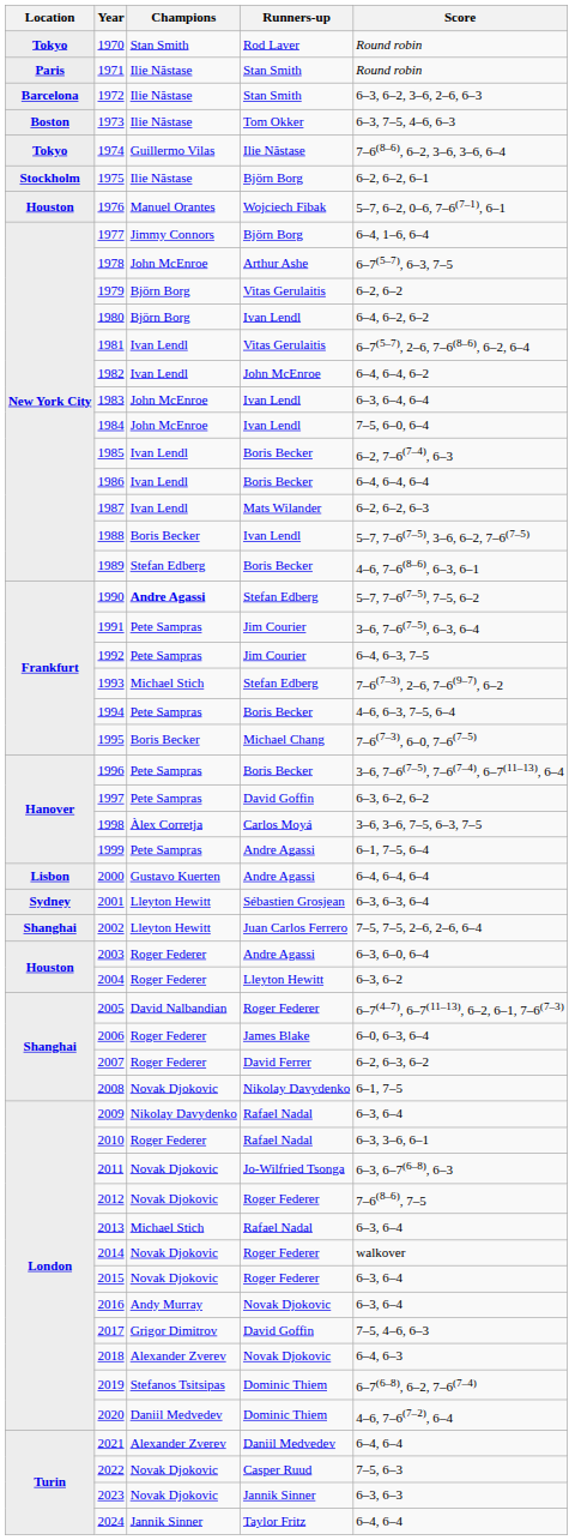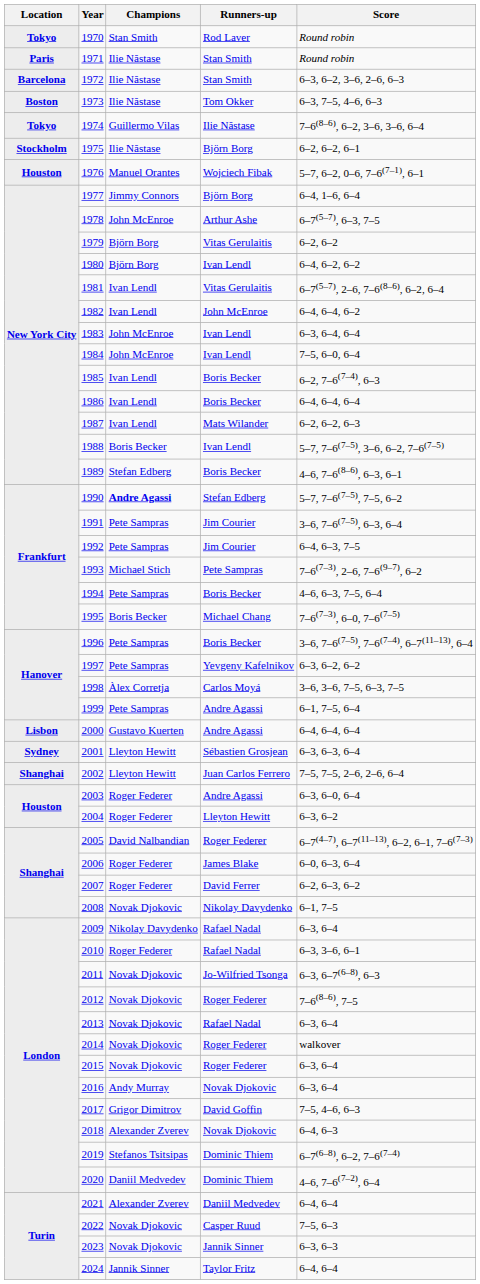 <table class="wikitable sortable" style="font-size:1.00em; line-height:1.5em;">
 <tr>
 <th>Location</th>
 <th>Year</th>
 <th>Champions</th>
 <th>Runners-up</th>
 <th>Score</th>
 </tr>
 <tr>
 <th rowspan="1" style="background:#ededed"><a href='#'>Tokyo</a></th>
 <td><a href='#'>1970</a></td>
 <td> <a href='#'>Stan Smith</a> </td>
 <td> <a href='#'>Rod Laver</a></td>
 <td><em>Round robin</em></td>
 </tr>
 <tr>
 <th rowspan="1" style="background:#ededed"><a href='#'>Paris</a></th>
 <td><a href='#'>1971</a></td>
 <td> <a href='#'>Ilie Năstase</a> </td>
 <td> <a href='#'>Stan Smith</a></td>
 <td><em>Round robin</em></td>
 </tr>
 <tr>
 <th rowspan="1" style="background:#ededed"><a href='#'>Barcelona</a></th>
 <td><a href='#'>1972</a></td>
 <td> <a href='#'>Ilie Năstase</a> </td>
 <td> <a href='#'>Stan Smith</a></td>
 <td>6–3, 6–2, 3–6, 2–6, 6–3</td>
 </tr>
 <tr>
 <th rowspan="1" style="background:#ededed"><a href='#'>Boston</a></th>
 <td><a href='#'>1973</a></td>
 <td> <a href='#'>Ilie Năstase</a> </td>
 <td> <a href='#'>Tom Okker</a></td>
 <td>6–3, 7–5, 4–6, 6–3</td>
 </tr>
 <tr>
 <th rowspan="1" style="background:#ededed"><a href='#'>Tokyo</a></th>
 <td><a href='#'>1974</a></td>
 <td> <a href='#'>Guillermo Vilas</a> </td>
 <td> <a href='#'>Ilie Năstase</a></td>
 <td>7–6<sup>(8–6)</sup>, 6–2, 3–6, 3–6, 6–4</td>
 </tr>
 <tr>
 <th rowspan="1" style="background:#ededed"><a href='#'>Stockholm</a></th>
 <td><a href='#'>1975</a></td>
 <td> <a href='#'>Ilie Năstase</a> </td>
 <td> <a href='#'>Björn Borg</a></td>
 <td>6–2, 6–2, 6–1</td>
 </tr>
 <tr>
 <th rowspan="1" style="background:#ededed"><a href='#'>Houston</a></th>
 <td><a href='#'>1976</a></td>
 <td> <a href='#'>Manuel Orantes</a>  </td>
 <td> <a href='#'>Wojciech Fibak</a></td>
 <td>5–7, 6–2, 0–6, 7–6<sup>(7–1)</sup>, 6–1</td>
 </tr>
 <tr>
 <th rowspan="13" style="background:#ededed"><a href='#'>New York City</a></th>
 <td><a href='#'>1977</a></td>
 <td> <a href='#'>Jimmy Connors</a>  </td>
 <td> <a href='#'>Björn Borg</a></td>
 <td>6–4, 1–6, 6–4</td>
 </tr>
 <tr>
 <td><a href='#'>1978</a></td>
 <td> <a href='#'>John McEnroe</a> </td>
 <td> <a href='#'>Arthur Ashe</a></td>
 <td>6–7<sup>(5–7)</sup>, 6–3, 7–5</td>
 </tr>
 <tr>
 <td><a href='#'>1979</a></td>
 <td> <a href='#'>Björn Borg</a> </td>
 <td> <a href='#'>Vitas Gerulaitis</a></td>
 <td>6–2, 6–2</td>
 </tr>
 <tr>
 <td><a href='#'>1980</a></td>
 <td> <a href='#'>Björn Borg</a> </td>
 <td> <a href='#'>Ivan Lendl</a></td>
 <td>6–4, 6–2, 6–2</td>
 </tr>
 <tr>
 <td><a href='#'>1981</a></td>
 <td> <a href='#'>Ivan Lendl</a> </td>
 <td> <a href='#'>Vitas Gerulaitis</a></td>
 <td>6–7<sup>(5–7)</sup>, 2–6, 7–6<sup>(8–6)</sup>, 6–2, 6–4</td>
 </tr>
 <tr>
 <td><a href='#'>1982</a></td>
 <td> <a href='#'>Ivan Lendl</a> </td>
 <td> <a href='#'>John McEnroe</a></td>
 <td>6–4, 6–4, 6–2</td>
 </tr>
 <tr>
 <td><a href='#'>1983</a></td>
 <td> <a href='#'>John McEnroe</a> </td>
 <td> <a href='#'>Ivan Lendl</a></td>
 <td>6–3, 6–4, 6–4</td>
 </tr>
 <tr>
 <td><a href='#'>1984</a></td>
 <td> <a href='#'>John McEnroe</a> </td>
 <td> <a href='#'>Ivan Lendl</a></td>
 <td>7–5, 6–0, 6–4</td>
 </tr>
 <tr>
 <td><a href='#'>1985</a></td>
 <td> <a href='#'>Ivan Lendl</a> </td>
 <td> <a href='#'>Boris Becker</a></td>
 <td>6–2, 7–6<sup>(7–4)</sup>, 6–3</td>
 </tr>
 <tr>
 <td><a href='#'>1986</a></td>
 <td> <a href='#'>Ivan Lendl</a> </td>
 <td> <a href='#'>Boris Becker</a></td>
 <td>6–4, 6–4, 6–4</td>
 </tr>
 <tr>
 <td><a href='#'>1987</a></td>
 <td> <a href='#'>Ivan Lendl</a> </td>
 <td> <a href='#'>Mats Wilander</a></td>
 <td>6–2, 6–2, 6–3</td>
 </tr>
 <tr>
 <td><a href='#'>1988</a></td>
 <td> <a href='#'>Boris Becker</a> </td>
 <td> <a href='#'>Ivan Lendl</a></td>
 <td>5–7, 7–6<sup>(7–5)</sup>, 3–6, 6–2, 7–6<sup>(7–5)</sup></td>
 </tr>
 <tr>
 <td><a href='#'>1989</a></td>
 <td> <a href='#'>Stefan Edberg</a> </td>
 <td> <a href='#'>Boris Becker</a></td>
 <td>4–6, 7–6<sup>(8–6)</sup>, 6–3, 6–1</td>
 </tr>
 <tr>
 <th rowspan="6" style="background:#ededed"><a href='#'>Frankfurt</a></th>
 <td><a href='#'>1990</a></td>
 <td><strong> <a href='#'>Andre Agassi</a> </strong></td>
 <td> <a href='#'>Stefan Edberg</a></td>
 <td>5–7, 7–6<sup>(7–5)</sup>, 7–5, 6–2</td>
 </tr>
 <tr>
 <td><a href='#'>1991</a></td>
 <td> <a href='#'>Pete Sampras</a> </td>
 <td> <a href='#'>Jim Courier</a></td>
 <td>3–6, 7–6<sup>(7–5)</sup>, 6–3, 6–4</td>
 </tr>
 <tr>
 <td><a href='#'>1992</a></td>
 <td> <a href='#'>Pete Sampras</a> </td>
 <td> <a href='#'>Jim Courier</a></td>
 <td>6–4, 6–3, 7–5</td>
 </tr>
 <tr>
 <td><a href='#'>1993</a></td>
 <td> <a href='#'>Michael Stich</a> </td>
-<td> <a href='#'>Stefan Edberg</a></td>
+<td> <a href='#'>Pete Sampras</a></td>
 <td>7–6<sup>(7–3)</sup>, 2–6, 7–6<sup>(9–7)</sup>, 6–2</td>
 </tr>
 <tr>
 <td><a href='#'>1994</a></td>
 <td> <a href='#'>Pete Sampras</a> </td>
 <td> <a href='#'>Boris Becker</a></td>
 <td>4–6, 6–3, 7–5, 6–4</td>
 </tr>
 <tr>
 <td><a href='#'>1995</a></td>
 <td> <a href='#'>Boris Becker</a> </td>
 <td> <a href='#'>Michael Chang</a></td>
 <td>7–6<sup>(7–3)</sup>, 6–0, 7–6<sup>(7–5)</sup></td>
 </tr>
 <tr>
 <th rowspan="4" style="background:#ededed"><a href='#'>Hanover</a></th>
 <td><a href='#'>1996</a></td>
 <td> <a href='#'>Pete Sampras</a> </td>
 <td> <a href='#'>Boris Becker</a></td>
 <td>3–6, 7–6<sup>(7–5)</sup>, 7–6<sup>(7–4)</sup>, 6–7<sup>(11–13)</sup>, 6–4</td>
 </tr>
 <tr>
 <td><a href='#'>1997</a></td>
 <td> <a href='#'>Pete Sampras</a> </td>
-<td> <a href='#'>David Goffin</a></td>
+<td> <a href='#'>Yevgeny Kafelnikov</a></td>
 <td>6–3, 6–2, 6–2</td>
 </tr>
 <tr>
 <td><a href='#'>1998</a></td>
 <td> <a href='#'>Àlex Corretja</a> </td>
 <td> <a href='#'>Carlos Moyá</a></td>
 <td>3–6, 3–6, 7–5, 6–3, 7–5</td>
 </tr>
 <tr>
 <td><a href='#'>1999</a></td>
 <td> <a href='#'>Pete Sampras</a> </td>
 <td> <a href='#'>Andre Agassi</a></td>
 <td>6–1, 7–5, 6–4</td>
 </tr>
 <tr>
 <th rowspan="1" style="background:#ededed"><a href='#'>Lisbon</a></th>
 <td><a href='#'>2000</a></td>
 <td> <a href='#'>Gustavo Kuerten</a> </td>
 <td> <a href='#'>Andre Agassi</a></td>
 <td>6–4, 6–4, 6–4</td>
 </tr>
 <tr>
 <th rowspan="1" style="background:#ededed"><a href='#'>Sydney</a></th>
 <td><a href='#'>2001</a></td>
 <td> <a href='#'>Lleyton Hewitt</a> </td>
 <td> <a href='#'>Sébastien Grosjean</a></td>
 <td>6–3, 6–3, 6–4</td>
 </tr>
 <tr>
 <th rowspan="1" style="background:#ededed"><a href='#'>Shanghai</a></th>
 <td><a href='#'>2002</a></td>
 <td> <a href='#'>Lleyton Hewitt</a> </td>
 <td> <a href='#'>Juan Carlos Ferrero</a></td>
 <td>7–5, 7–5, 2–6, 2–6, 6–4</td>
 </tr>
 <tr>
 <th rowspan="2" style="background:#ededed"><a href='#'>Houston</a></th>
 <td><a href='#'>2003</a></td>
 <td> <a href='#'>Roger Federer</a> </td>
 <td> <a href='#'>Andre Agassi</a></td>
 <td>6–3, 6–0, 6–4</td>
 </tr>
 <tr>
 <td><a href='#'>2004</a></td>
 <td> <a href='#'>Roger Federer</a> </td>
 <td> <a href='#'>Lleyton Hewitt</a></td>
 <td>6–3, 6–2</td>
 </tr>
 <tr>
 <th rowspan="4" style="background:#ededed"><a href='#'>Shanghai</a></th>
 <td><a href='#'>2005</a></td>
 <td> <a href='#'>David Nalbandian</a> </td>
 <td> <a href='#'>Roger Federer</a></td>
 <td>6–7<sup>(4–7)</sup>, 6–7<sup>(11–13)</sup>, 6–2, 6–1, 7–6<sup>(7–3)</sup></td>
 </tr>
 <tr>
 <td><a href='#'>2006</a></td>
 <td> <a href='#'>Roger Federer</a> </td>
 <td> <a href='#'>James Blake</a></td>
 <td>6–0, 6–3, 6–4</td>
 </tr>
 <tr>
 <td><a href='#'>2007</a></td>
 <td> <a href='#'>Roger Federer</a> </td>
 <td> <a href='#'>David Ferrer</a></td>
 <td>6–2, 6–3, 6–2</td>
 </tr>
 <tr>
 <td><a href='#'>2008</a></td>
 <td> <a href='#'>Novak Djokovic</a> </td>
 <td> <a href='#'>Nikolay Davydenko</a></td>
 <td>6–1, 7–5</td>
 </tr>
 <tr>
 <th rowspan="12" style="background:#ededed"><a href='#'>London</a></th>
 <td><a href='#'>2009</a></td>
 <td> <a href='#'>Nikolay Davydenko</a> </td>
 <td> <a href='#'>Rafael Nadal</a></td>
 <td>6–3, 6–4</td>
 </tr>
 <tr>
 <td><a href='#'>2010</a></td>
 <td> <a href='#'>Roger Federer</a> </td>
 <td> <a href='#'>Rafael Nadal</a></td>
 <td>6–3, 3–6, 6–1</td>
 </tr>
 <tr>
 <td><a href='#'>2011</a></td>
 <td> <a href='#'>Novak Djokovic</a> </td>
 <td> <a href='#'>Jo-Wilfried Tsonga</a></td>
 <td>6–3, 6–7<sup>(6–8)</sup>, 6–3</td>
 </tr>
 <tr>
 <td><a href='#'>2012</a></td>
 <td> <a href='#'>Novak Djokovic</a> </td>
 <td> <a href='#'>Roger Federer</a></td>
 <td>7–6<sup>(8–6)</sup>, 7–5</td>
 </tr>
 <tr>
 <td><a href='#'>2013</a></td>
-<td> <a href='#'>Michael Stich</a> </td>
+<td> <a href='#'>Novak Djokovic</a> </td>
 <td> <a href='#'>Rafael Nadal</a></td>
 <td>6–3, 6–4</td>
 </tr>
 <tr>
 <td><a href='#'>2014</a></td>
 <td> <a href='#'>Novak Djokovic</a> </td>
 <td> <a href='#'>Roger Federer</a></td>
 <td>walkover</td>
 </tr>
 <tr>
 <td><a href='#'>2015</a></td>
 <td> <a href='#'>Novak Djokovic</a> </td>
 <td> <a href='#'>Roger Federer</a></td>
 <td>6–3, 6–4</td>
 </tr>
 <tr>
 <td><a href='#'>2016</a></td>
 <td> <a href='#'>Andy Murray</a> </td>
 <td> <a href='#'>Novak Djokovic</a></td>
 <td>6–3, 6–4</td>
 </tr>
 <tr>
 <td><a href='#'>2017</a></td>
 <td> <a href='#'>Grigor Dimitrov</a> </td>
 <td> <a href='#'>David Goffin</a></td>
 <td>7–5, 4–6, 6–3</td>
 </tr>
 <tr>
 <td><a href='#'>2018</a></td>
 <td> <a href='#'>Alexander Zverev</a> </td>
 <td> <a href='#'>Novak Djokovic</a></td>
 <td>6–4, 6–3</td>
 </tr>
 <tr>
 <td><a href='#'>2019</a></td>
 <td> <a href='#'>Stefanos Tsitsipas</a> </td>
 <td> <a href='#'>Dominic Thiem</a></td>
 <td>6–7<sup>(6–8)</sup>, 6–2, 7–6<sup>(7–4)</sup></td>
 </tr>
 <tr>
 <td><a href='#'>2020</a></td>
 <td> <a href='#'>Daniil Medvedev</a> </td>
 <td> <a href='#'>Dominic Thiem</a></td>
 <td>4–6, 7–6<sup>(7–2)</sup>, 6–4</td>
 </tr>
 <tr>
 <th rowspan="4" style="background:#ededed"><a href='#'>Turin</a></th>
 <td><a href='#'>2021</a></td>
 <td> <a href='#'>Alexander Zverev</a> </td>
 <td> <a href='#'>Daniil Medvedev</a></td>
 <td>6–4, 6–4</td>
 </tr>
 <tr>
 <td><a href='#'>2022</a></td>
 <td> <a href='#'>Novak Djokovic</a> </td>
 <td> <a href='#'>Casper Ruud</a></td>
 <td>7–5, 6–3</td>
 </tr>
 <tr>
 <td><a href='#'>2023</a></td>
 <td> <a href='#'>Novak Djokovic</a> </td>
 <td> <a href='#'>Jannik Sinner</a></td>
 <td>6–3, 6–3</td>
 </tr>
 <tr>
 <td><a href='#'>2024</a></td>
 <td> <a href='#'>Jannik Sinner</a> </td>
 <td> <a href='#'>Taylor Fritz</a></td>
 <td>6–4, 6–4</td>
 </tr>
 </table>
